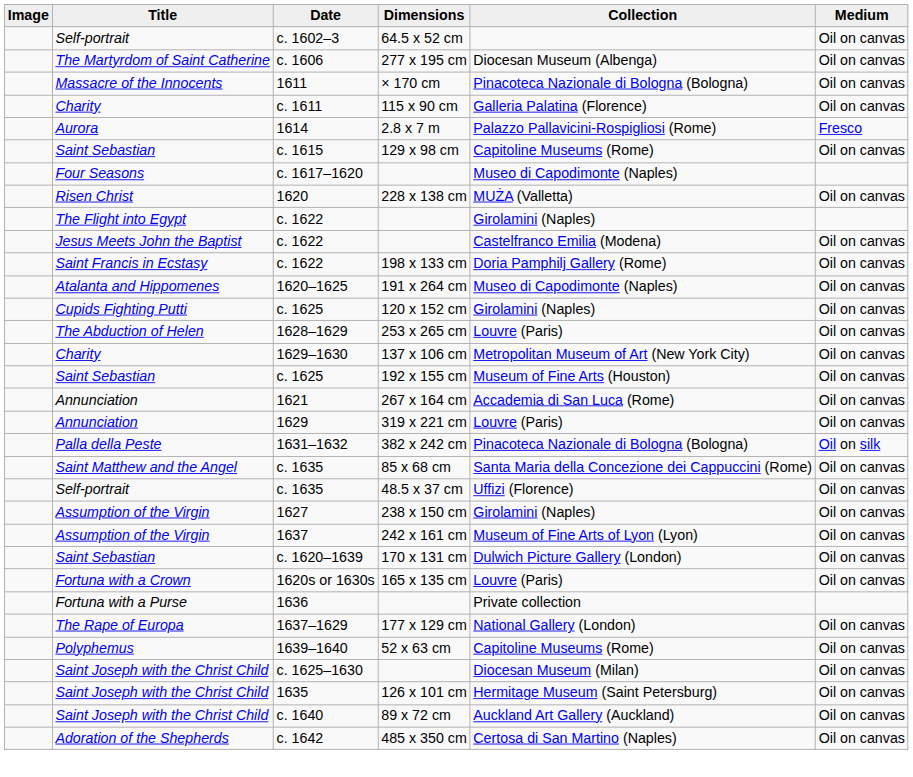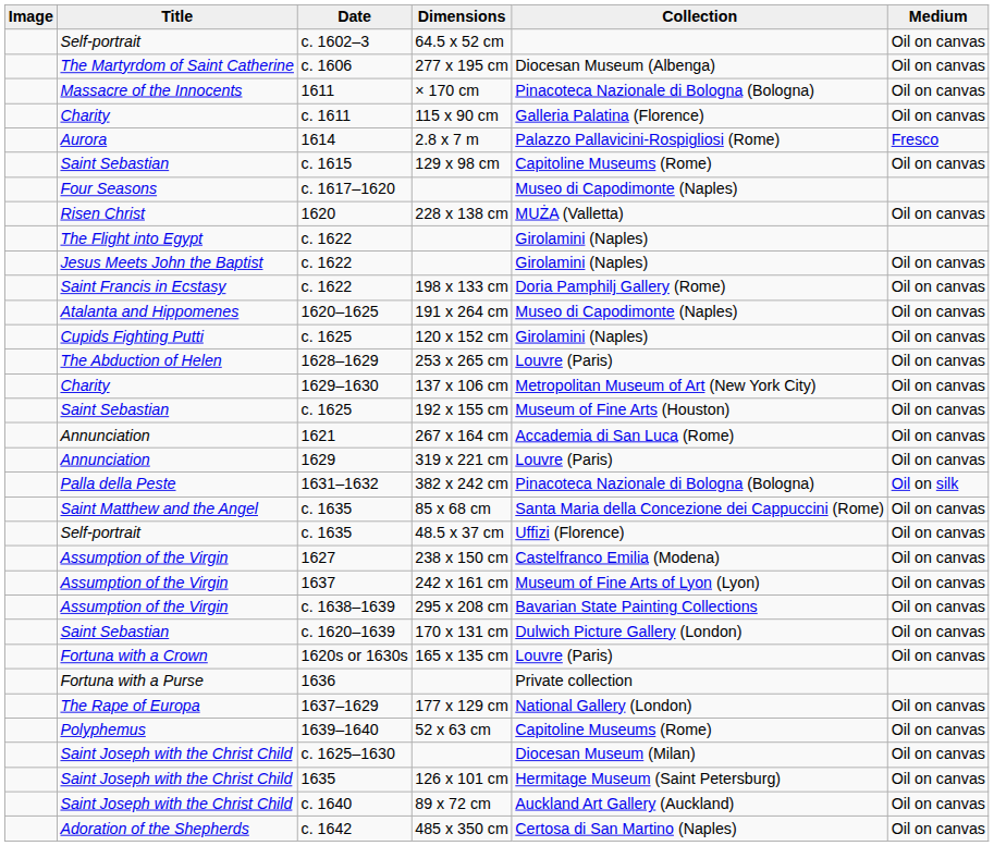 <table class="sortable wikitable">
 <tr>
 <th style="background:#efefef;">Image</th>
 <th style="background:#efefef;">Title</th>
 <th style="background:#efefef;">Date</th>
 <th style="background:#efefef;">Dimensions</th>
 <th style="background:#efefef;">Collection</th>
 <th style="background:#efefef;">Medium</th>
 </tr>
 <tr>
 <td></td>
 <td><em>Self-portrait</em></td>
 <td>c. 1602–3</td>
 <td>64.5 x 52 cm</td>
 <td></td>
 <td>Oil on canvas</td>
 </tr>
 <tr>
 <td></td>
 <td><a href='#'><em>The Martyrdom of Saint Catherine</em></a></td>
 <td>c. 1606</td>
 <td>277 x 195 cm</td>
 <td>Diocesan Museum (Albenga)</td>
 <td>Oil on canvas</td>
 </tr>
 <tr>
 <td></td>
 <td><a href='#'><em>Massacre of the Innocents</em></a></td>
 <td>1611</td>
 <td> × 170 cm</td>
 <td><a href='#'>Pinacoteca Nazionale di Bologna</a> (Bologna)</td>
 <td>Oil on canvas</td>
 </tr>
 <tr>
 <td></td>
 <td><a href='#'><em>Charity</em></a></td>
 <td>c. 1611</td>
 <td>115 x 90 cm</td>
 <td><a href='#'>Galleria Palatina</a> (Florence)</td>
 <td>Oil on canvas</td>
 </tr>
 <tr>
 <td></td>
 <td><a href='#'><em>Aurora</em></a></td>
 <td>1614</td>
 <td>2.8 x 7 m</td>
 <td><a href='#'>Palazzo Pallavicini-Rospigliosi</a> (Rome)</td>
 <td><a href='#'>Fresco</a></td>
 </tr>
 <tr>
 <td></td>
 <td><a href='#'><em>Saint Sebastian</em></a></td>
 <td>c. 1615</td>
 <td>129 x 98 cm</td>
 <td><a href='#'>Capitoline Museums</a> (Rome)</td>
 <td>Oil on canvas</td>
 </tr>
 <tr>
 <td></td>
 <td><a href='#'><em>Four Seasons</em></a></td>
 <td>c. 1617–1620</td>
 <td></td>
 <td><a href='#'>Museo di Capodimonte</a> (Naples)</td>
 <td></td>
 </tr>
 <tr>
 <td></td>
 <td><a href='#'><em>Risen Christ</em></a></td>
 <td>1620</td>
 <td>228 x 138 cm</td>
 <td><a href='#'>MUŻA</a> (Valletta)</td>
 <td>Oil on canvas</td>
 </tr>
 <tr>
 <td></td>
 <td><a href='#'><em>The Flight into Egypt</em></a></td>
 <td>c. 1622</td>
 <td></td>
 <td><a href='#'>Girolamini</a> (Naples)</td>
 <td></td>
 </tr>
 <tr>
 <td></td>
 <td><em><a href='#'>Jesus Meets John the Baptist</a></em></td>
 <td>c. 1622</td>
 <td></td>
-<td><a href='#'>Castelfranco Emilia</a> (Modena)</td>
+<td><a href='#'>Girolamini</a> (Naples)</td>
 <td>Oil on canvas</td>
 </tr>
 <tr>
 <td></td>
 <td><a href='#'><em>Saint Francis in Ecstasy</em></a></td>
 <td>c. 1622</td>
 <td>198 x 133 cm</td>
 <td><a href='#'>Doria Pamphilj Gallery</a> (Rome)</td>
 <td>Oil on canvas</td>
 </tr>
 <tr>
 <td></td>
 <td><em><a href='#'>Atalanta and Hippomenes</a></em></td>
 <td>1620–1625</td>
 <td>191 x 264 cm</td>
 <td><a href='#'>Museo di Capodimonte</a> (Naples)</td>
 <td>Oil on canvas</td>
 </tr>
 <tr>
 <td></td>
 <td><em><a href='#'>Cupids Fighting Putti</a></em></td>
 <td>c. 1625</td>
 <td>120 x 152 cm</td>
 <td><a href='#'>Girolamini</a> (Naples)</td>
 <td>Oil on canvas</td>
 </tr>
 <tr>
 <td></td>
 <td><a href='#'><em>The Abduction of Helen</em></a></td>
 <td>1628–1629</td>
 <td>253 x 265 cm</td>
 <td><a href='#'>Louvre</a> (Paris)</td>
 <td>Oil on canvas</td>
 </tr>
 <tr>
 <td></td>
 <td><a href='#'><em>Charity</em></a></td>
 <td>1629–1630</td>
 <td>137 x 106 cm</td>
 <td><a href='#'>Metropolitan Museum of Art</a> (New York City)</td>
 <td>Oil on canvas</td>
 </tr>
 <tr>
 <td></td>
 <td><a href='#'><em>Saint Sebastian</em></a></td>
 <td>c. 1625</td>
 <td>192 x 155 cm</td>
 <td><a href='#'>Museum of Fine Arts</a> (Houston)</td>
 <td>Oil on canvas</td>
 </tr>
 <tr>
 <td></td>
 <td><em>Annunciation</em></td>
 <td>1621</td>
 <td>267 x 164 cm</td>
 <td><a href='#'>Accademia di San Luca</a> (Rome)</td>
 <td>Oil on canvas</td>
 </tr>
 <tr>
 <td></td>
 <td><a href='#'><em>Annunciation</em></a></td>
 <td>1629</td>
 <td>319 x 221 cm</td>
 <td><a href='#'>Louvre</a> (Paris)</td>
 <td>Oil on canvas</td>
 </tr>
 <tr>
 <td></td>
 <td><em><a href='#'>Palla della Peste</a></em></td>
 <td>1631–1632</td>
 <td>382 x 242 cm</td>
 <td><a href='#'>Pinacoteca Nazionale di Bologna</a> (Bologna)</td>
 <td><a href='#'>Oil</a> on <a href='#'>silk</a></td>
 </tr>
 <tr>
 <td></td>
 <td><a href='#'><em>Saint Matthew and the Angel</em></a></td>
 <td>c. 1635</td>
 <td>85 x 68 cm</td>
 <td><a href='#'>Santa Maria della Concezione dei Cappuccini</a> (Rome)</td>
 <td>Oil on canvas</td>
 </tr>
 <tr>
 <td></td>
 <td><em>Self-portrait</em></td>
 <td>c. 1635</td>
 <td>48.5 x 37 cm</td>
 <td><a href='#'>Uffizi</a> (Florence)</td>
 <td>Oil on canvas</td>
 </tr>
 <tr>
 <td></td>
 <td><a href='#'><em>Assumption of the Virgin</em></a></td>
 <td>1627</td>
 <td>238 x 150 cm</td>
-<td><a href='#'>Girolamini</a> (Naples)</td>
+<td><a href='#'>Castelfranco Emilia</a> (Modena)</td>
 <td>Oil on canvas</td>
 </tr>
 <tr>
 <td></td>
 <td><a href='#'><em>Assumption of the Virgin</em></a></td>
 <td>1637</td>
 <td>242 x 161 cm</td>
 <td><a href='#'>Museum of Fine Arts of Lyon</a> (Lyon)</td>
+<td>Oil on canvas</td>
+</tr>
+<tr>
+<td></td>
+<td><a href='#'><em>Assumption of the Virgin</em></a></td>
+<td>c. 1638–1639</td>
+<td>295 x 208 cm</td>
+<td><a href='#'>Bavarian State Painting Collections</a></td>
 <td>Oil on canvas</td>
 </tr>
 <tr>
 <td></td>
 <td><a href='#'><em>Saint Sebastian</em></a></td>
 <td>c. 1620–1639</td>
 <td>170 x 131 cm</td>
 <td><a href='#'>Dulwich Picture Gallery</a> (London)</td>
 <td>Oil on canvas</td>
 </tr>
 <tr>
 <td></td>
 <td><em><a href='#'>Fortuna with a Crown</a></em></td>
 <td>1620s or 1630s</td>
 <td>165 x 135 cm</td>
 <td><a href='#'>Louvre</a> (Paris)</td>
 <td>Oil on canvas</td>
 </tr>
 <tr>
 <td></td>
 <td><em>Fortuna with a Purse</em></td>
 <td>1636</td>
 <td></td>
 <td>Private collection</td>
 <td></td>
 </tr>
 <tr>
 <td></td>
 <td><a href='#'><em>The Rape of Europa</em></a></td>
 <td>1637–1629</td>
 <td>177 x 129 cm</td>
 <td><a href='#'>National Gallery</a> (London)</td>
 <td>Oil on canvas</td>
 </tr>
 <tr>
 <td></td>
 <td><a href='#'><em>Polyphemus</em></a></td>
 <td>1639–1640</td>
 <td>52 x 63 cm</td>
 <td><a href='#'>Capitoline Museums</a> (Rome)</td>
 <td>Oil on canvas</td>
 </tr>
 <tr>
 <td></td>
 <td><em><a href='#'>Saint Joseph with the Christ Child</a></em></td>
 <td>c. 1625–1630</td>
 <td></td>
 <td><a href='#'>Diocesan Museum</a> (Milan)</td>
 <td>Oil on canvas</td>
 </tr>
 <tr>
 <td></td>
 <td><em><a href='#'>Saint Joseph with the Christ Child</a></em></td>
 <td>1635</td>
 <td>126 x 101 cm</td>
 <td><a href='#'>Hermitage Museum</a> (Saint Petersburg)</td>
 <td>Oil on canvas</td>
 </tr>
 <tr>
 <td></td>
 <td><em><a href='#'>Saint Joseph with the Christ Child</a></em></td>
 <td>c. 1640</td>
 <td>89 x 72 cm</td>
 <td><a href='#'>Auckland Art Gallery</a> (Auckland)</td>
 <td>Oil on canvas</td>
 </tr>
 <tr>
 <td></td>
 <td><a href='#'><em>Adoration of the Shepherds</em></a></td>
 <td>c. 1642</td>
 <td>485 x 350 cm</td>
 <td><a href='#'>Certosa di San Martino</a> (Naples)</td>
 <td>Oil on canvas</td>
 </tr>
 </table>
